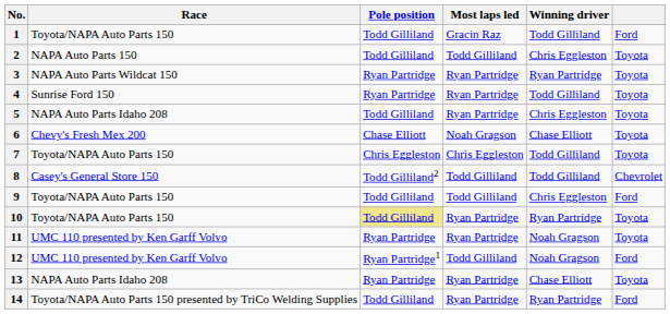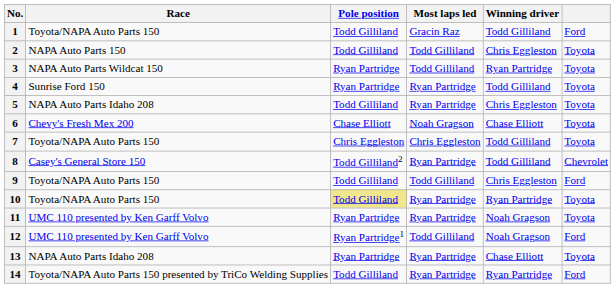 <table class="wikitable sortable" style="font-size:95%">
 <tr>
 <th>No.</th>
 <th>Race</th>
 <th><a href='#'>Pole position</a></th>
 <th>Most laps led</th>
 <th>Winning driver</th>
 <th></th>
 </tr>
 <tr>
 <th>1</th>
 <td>Toyota/NAPA Auto Parts 150</td>
 <td><a href='#'>Todd Gilliland</a></td>
 <td><a href='#'>Gracin Raz</a></td>
 <td><a href='#'>Todd Gilliland</a></td>
 <td><a href='#'>Ford</a></td>
 </tr>
 <tr>
 <th>2</th>
 <td>NAPA Auto Parts 150</td>
 <td><a href='#'>Todd Gilliland</a></td>
 <td><a href='#'>Todd Gilliland</a></td>
 <td><a href='#'>Chris Eggleston</a></td>
 <td><a href='#'>Toyota</a></td>
 </tr>
 <tr>
 <th>3</th>
 <td>NAPA Auto Parts Wildcat 150</td>
 <td><a href='#'>Ryan Partridge</a></td>
-<td><a href='#'>Ryan Partridge</a></td>
+<td><a href='#'>Todd Gilliland</a></td>
 <td><a href='#'>Ryan Partridge</a></td>
 <td><a href='#'>Toyota</a></td>
 </tr>
 <tr>
 <th>4</th>
 <td>Sunrise Ford 150</td>
 <td><a href='#'>Ryan Partridge</a></td>
 <td><a href='#'>Ryan Partridge</a></td>
 <td><a href='#'>Todd Gilliland</a></td>
 <td><a href='#'>Toyota</a></td>
 </tr>
 <tr>
 <th>5</th>
 <td>NAPA Auto Parts Idaho 208</td>
 <td><a href='#'>Todd Gilliland</a></td>
 <td><a href='#'>Ryan Partridge</a></td>
 <td><a href='#'>Chris Eggleston</a></td>
 <td><a href='#'>Toyota</a></td>
 </tr>
 <tr>
 <th>6</th>
 <td><a href='#'>Chevy's Fresh Mex 200</a></td>
 <td><a href='#'>Chase Elliott</a></td>
 <td><a href='#'>Noah Gragson</a></td>
 <td><a href='#'>Chase Elliott</a></td>
 <td><a href='#'>Toyota</a></td>
 </tr>
 <tr>
 <th>7</th>
 <td>Toyota/NAPA Auto Parts 150</td>
 <td><a href='#'>Chris Eggleston</a></td>
 <td><a href='#'>Chris Eggleston</a></td>
 <td><a href='#'>Todd Gilliland</a></td>
 <td><a href='#'>Toyota</a></td>
 </tr>
 <tr>
 <th>8</th>
 <td><a href='#'>Casey's General Store 150</a></td>
 <td><a href='#'>Todd Gilliland</a><sup>2</sup></td>
-<td><a href='#'>Todd Gilliland</a></td>
+<td><a href='#'>Ryan Partridge</a></td>
 <td><a href='#'>Todd Gilliland</a></td>
 <td><a href='#'>Chevrolet</a></td>
 </tr>
 <tr>
 <th>9</th>
 <td>Toyota/NAPA Auto Parts 150</td>
 <td><a href='#'>Todd Gilliland</a></td>
 <td><a href='#'>Todd Gilliland</a></td>
 <td><a href='#'>Chris Eggleston</a></td>
 <td><a href='#'>Ford</a></td>
 </tr>
 <tr>
 <th>10</th>
 <td>Toyota/NAPA Auto Parts 150</td>
 <td style="background: khaki;"><a href='#'>Todd Gilliland</a></td>
 <td><a href='#'>Ryan Partridge</a></td>
 <td><a href='#'>Ryan Partridge</a></td>
 <td><a href='#'>Toyota</a></td>
 </tr>
 <tr>
 <th>11</th>
 <td><a href='#'>UMC 110 presented by Ken Garff Volvo</a></td>
 <td><a href='#'>Ryan Partridge</a></td>
 <td><a href='#'>Ryan Partridge</a></td>
 <td><a href='#'>Noah Gragson</a></td>
 <td><a href='#'>Toyota</a></td>
 </tr>
 <tr>
 <th>12</th>
 <td><a href='#'>UMC 110 presented by Ken Garff Volvo</a></td>
 <td><a href='#'>Ryan Partridge</a><sup>1</sup></td>
 <td><a href='#'>Todd Gilliland</a></td>
 <td><a href='#'>Noah Gragson</a></td>
 <td><a href='#'>Ford</a></td>
 </tr>
 <tr>
 <th>13</th>
 <td>NAPA Auto Parts Idaho 208</td>
 <td><a href='#'>Ryan Partridge</a></td>
 <td><a href='#'>Ryan Partridge</a></td>
 <td><a href='#'>Chase Elliott</a></td>
 <td><a href='#'>Toyota</a></td>
 </tr>
 <tr>
 <th>14</th>
 <td>Toyota/NAPA Auto Parts 150 presented by TriCo Welding Supplies</td>
 <td><a href='#'>Todd Gilliland</a></td>
 <td><a href='#'>Ryan Partridge</a></td>
 <td><a href='#'>Ryan Partridge</a></td>
 <td><a href='#'>Ford</a></td>
 </tr>
 </table>
